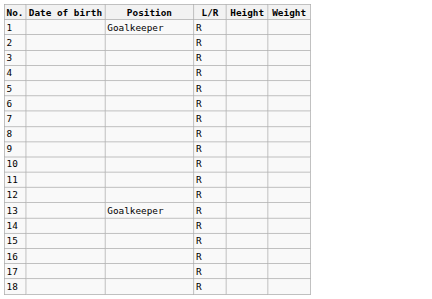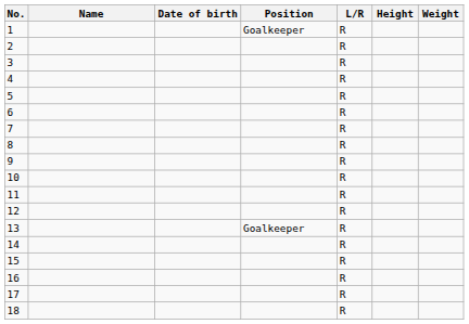 <table class=wikitable sortable style=font-size:100%; text-align:center;>
 <tr>
 <th>No.</th>
+<th style=width:12em>Name</th>
 <th style=width:8em>Date of birth</th>
 <th style=width:9em>Position</th>
 <th style=width:3em>L/R</th>
 <th style=width:4em>Height</th>
 <th style=width:4em>Weight</th>
 </tr>
 <tr>
 <td>1</td>
+<td align=left></td>
 <td align=right></td>
 <td>Goalkeeper</td>
 <td>R</td>
 <td></td>
 <td></td>
 </tr>
 <tr>
 <td>2</td>
+<td align=left></td>
 <td align=right></td>
 <td></td>
 <td>R</td>
 <td></td>
 <td></td>
 </tr>
 <tr>
 <td>3</td>
+<td align=left></td>
 <td align=right></td>
 <td></td>
 <td>R</td>
 <td></td>
 <td></td>
 </tr>
 <tr>
 <td>4</td>
+<td align=left></td>
 <td align=right></td>
 <td></td>
 <td>R</td>
 <td></td>
 <td></td>
 </tr>
 <tr>
 <td>5</td>
+<td align=left></td>
 <td align=right></td>
 <td></td>
 <td>R</td>
 <td></td>
 <td></td>
 </tr>
 <tr>
 <td>6</td>
+<td align=left></td>
 <td align=right></td>
 <td></td>
 <td>R</td>
 <td></td>
 <td></td>
 </tr>
 <tr>
 <td>7</td>
+<td align=left></td>
 <td align=right></td>
 <td></td>
 <td>R</td>
 <td></td>
 <td></td>
 </tr>
 <tr>
 <td>8</td>
+<td align=left></td>
 <td align=right></td>
 <td></td>
 <td>R</td>
 <td></td>
 <td></td>
 </tr>
 <tr>
 <td>9</td>
+<td align=left></td>
 <td align=right></td>
 <td></td>
 <td>R</td>
 <td></td>
 <td></td>
 </tr>
 <tr>
 <td>10</td>
+<td align=left></td>
 <td align=right></td>
 <td></td>
 <td>R</td>
 <td></td>
 <td></td>
 </tr>
 <tr>
 <td>11</td>
+<td align=left></td>
 <td align=right></td>
 <td></td>
 <td>R</td>
 <td></td>
 <td></td>
 </tr>
 <tr>
 <td>12</td>
+<td align=left></td>
 <td align=right></td>
 <td></td>
 <td>R</td>
 <td></td>
 <td></td>
 </tr>
 <tr>
 <td>13</td>
+<td align=left></td>
 <td align=right></td>
 <td>Goalkeeper</td>
 <td>R</td>
 <td></td>
 <td></td>
 </tr>
 <tr>
 <td>14</td>
+<td align=left></td>
 <td align=right></td>
 <td></td>
 <td>R</td>
 <td></td>
 <td></td>
 </tr>
 <tr>
 <td>15</td>
+<td align=left></td>
 <td align=right></td>
 <td></td>
 <td>R</td>
 <td></td>
 <td></td>
 </tr>
 <tr>
 <td>16</td>
+<td align=left></td>
 <td align=right></td>
 <td></td>
 <td>R</td>
 <td></td>
 <td></td>
 </tr>
 <tr>
 <td>17</td>
+<td align=left></td>
 <td align=right></td>
 <td></td>
 <td>R</td>
 <td></td>
 <td></td>
 </tr>
 <tr>
 <td>18</td>
+<td align=left></td>
 <td align=right></td>
 <td></td>
 <td>R</td>
 <td></td>
 <td></td>
 </tr>
 </table>
